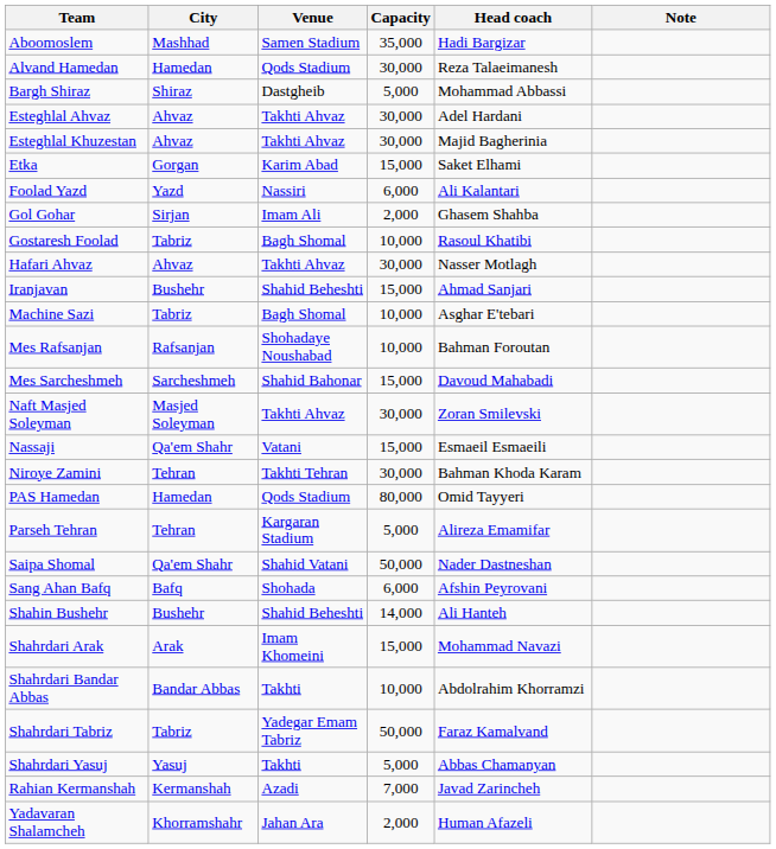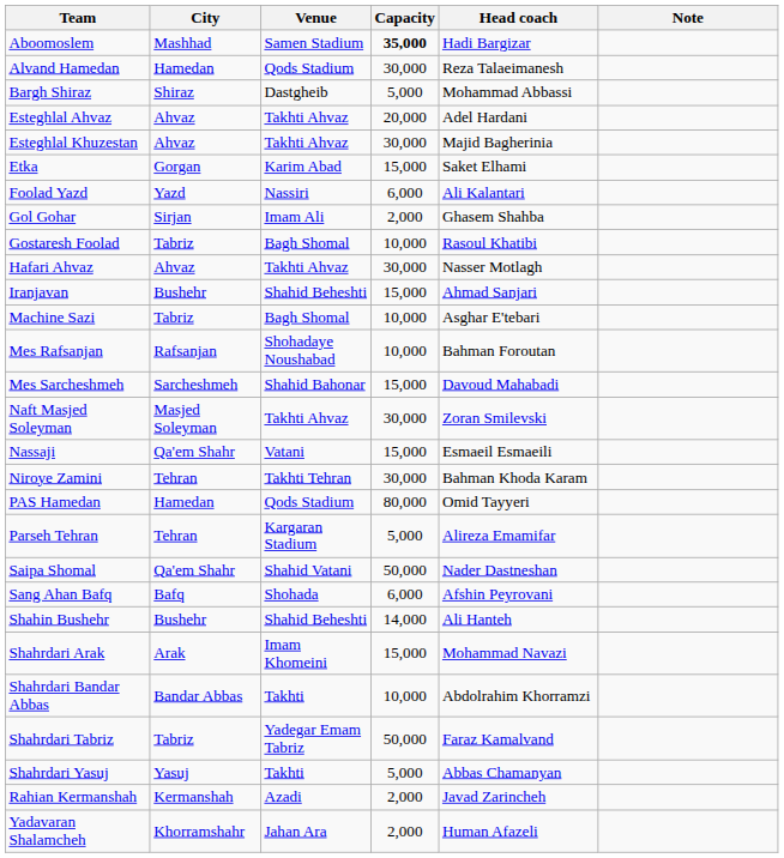 <table class="wikitable" style="text-align: Left;">
 <tr>
 <th width=140>Team</th>
 <th width=105>City</th>
 <th width=105>Venue</th>
 <th width=30>Capacity</th>
 <th width=155>Head coach</th>
 <th width=175>Note</th>
 </tr>
 <tr>
 <td align="left"><a href='#'>Aboomoslem</a></td>
 <td><a href='#'>Mashhad</a></td>
 <td><a href='#'>Samen Stadium</a></td>
-<td align="Center">35,000</td>
+<td align="Center"><strong>35,000</strong></td>
 <td> <a href='#'>Hadi Bargizar</a></td>
 <td></td>
 </tr>
 <tr>
 <td align="left"><a href='#'>Alvand Hamedan</a></td>
 <td><a href='#'>Hamedan</a></td>
 <td><a href='#'>Qods Stadium</a></td>
 <td align="center">30,000</td>
 <td> Reza Talaeimanesh</td>
 <td></td>
 </tr>
 <tr>
 <td align="left"><a href='#'>Bargh Shiraz</a></td>
 <td><a href='#'>Shiraz</a></td>
 <td>Dastgheib</td>
 <td align="center">5,000</td>
 <td> Mohammad Abbassi</td>
 <td></td>
 </tr>
 <tr>
 <td align="left"><a href='#'>Esteghlal Ahvaz</a></td>
 <td><a href='#'>Ahvaz</a></td>
 <td><a href='#'>Takhti Ahvaz</a></td>
-<td align="Center">30,000</td>
+<td align="Center">20,000</td>
 <td> Adel Hardani</td>
 <td></td>
 </tr>
 <tr>
 <td align="left"><a href='#'>Esteghlal Khuzestan</a></td>
 <td><a href='#'>Ahvaz</a></td>
 <td><a href='#'>Takhti Ahvaz</a></td>
 <td align="Center">30,000</td>
 <td> Majid Bagherinia</td>
 <td></td>
 </tr>
 <tr>
 <td align="left"><a href='#'>Etka</a></td>
 <td><a href='#'>Gorgan</a></td>
 <td><a href='#'>Karim Abad</a></td>
 <td align="Center">15,000</td>
 <td> Saket Elhami</td>
 <td></td>
 </tr>
 <tr>
 <td align="left"><a href='#'>Foolad Yazd</a></td>
 <td><a href='#'>Yazd</a></td>
 <td><a href='#'>Nassiri</a></td>
 <td align="Center">6,000</td>
 <td> <a href='#'>Ali Kalantari</a></td>
 <td></td>
 </tr>
 <tr>
 <td align="left"><a href='#'>Gol Gohar</a></td>
 <td><a href='#'>Sirjan</a></td>
 <td><a href='#'>Imam Ali</a></td>
 <td align="Center">2,000</td>
 <td> Ghasem Shahba</td>
 <td></td>
 </tr>
 <tr>
 <td align="left"><a href='#'>Gostaresh Foolad</a></td>
 <td><a href='#'>Tabriz</a></td>
 <td><a href='#'>Bagh Shomal</a></td>
 <td align="Center">10,000</td>
 <td> <a href='#'>Rasoul Khatibi</a></td>
 <td></td>
 </tr>
 <tr>
 <td align="left"><a href='#'>Hafari Ahvaz</a></td>
 <td><a href='#'>Ahvaz</a></td>
 <td><a href='#'>Takhti Ahvaz</a></td>
 <td align="Center">30,000</td>
 <td> Nasser Motlagh</td>
 <td></td>
 </tr>
 <tr>
 <td align="left"><a href='#'>Iranjavan</a></td>
 <td><a href='#'>Bushehr</a></td>
 <td><a href='#'>Shahid Beheshti</a></td>
 <td align="Center">15,000</td>
 <td> <a href='#'>Ahmad Sanjari</a></td>
 <td></td>
 </tr>
 <tr>
 <td align="left"><a href='#'>Machine Sazi</a></td>
 <td><a href='#'>Tabriz</a></td>
 <td><a href='#'>Bagh Shomal</a></td>
 <td align="Center">10,000</td>
 <td> Asghar E'tebari</td>
 <td></td>
 </tr>
 <tr>
 <td align="left"><a href='#'>Mes Rafsanjan</a></td>
 <td><a href='#'>Rafsanjan</a></td>
 <td><a href='#'>Shohadaye Noushabad</a></td>
 <td align="Center">10,000</td>
 <td> Bahman Foroutan</td>
 <td></td>
 </tr>
 <tr>
 <td align="left"><a href='#'>Mes Sarcheshmeh</a></td>
 <td><a href='#'>Sarcheshmeh</a></td>
 <td><a href='#'>Shahid Bahonar</a></td>
 <td align="center">15,000</td>
 <td> <a href='#'>Davoud Mahabadi</a></td>
 <td></td>
 </tr>
 <tr>
 <td align="left"><a href='#'>Naft Masjed Soleyman</a></td>
 <td><a href='#'>Masjed Soleyman</a></td>
 <td><a href='#'>Takhti Ahvaz</a></td>
 <td align="Center">30,000</td>
 <td> <a href='#'>Zoran Smilevski</a></td>
 <td></td>
 </tr>
 <tr>
 <td align="left"><a href='#'>Nassaji</a></td>
 <td><a href='#'>Qa'em Shahr</a></td>
 <td><a href='#'>Vatani</a></td>
 <td align="Center">15,000</td>
 <td> Esmaeil Esmaeili</td>
 <td></td>
 </tr>
 <tr>
 <td align="left"><a href='#'>Niroye Zamini</a></td>
 <td><a href='#'>Tehran</a></td>
 <td><a href='#'>Takhti Tehran</a></td>
 <td align="Center">30,000</td>
 <td> Bahman Khoda Karam</td>
 <td></td>
 </tr>
 <tr>
 <td align="left"><a href='#'>PAS Hamedan</a></td>
 <td><a href='#'>Hamedan</a></td>
 <td><a href='#'>Qods Stadium</a></td>
 <td align="center">80,000</td>
 <td> Omid Tayyeri</td>
 <td></td>
 </tr>
 <tr>
 <td align="left"><a href='#'>Parseh Tehran</a></td>
 <td><a href='#'>Tehran</a></td>
 <td><a href='#'>Kargaran Stadium</a></td>
 <td align="Center">5,000</td>
 <td> <a href='#'>Alireza Emamifar</a></td>
 <td></td>
 </tr>
 <tr>
 <td align="left"><a href='#'>Saipa Shomal</a></td>
 <td><a href='#'>Qa'em Shahr</a></td>
 <td><a href='#'>Shahid Vatani</a></td>
 <td align="Center">50,000</td>
 <td> <a href='#'>Nader Dastneshan</a></td>
 <td></td>
 </tr>
 <tr>
 <td align="left"><a href='#'>Sang Ahan Bafq</a></td>
 <td><a href='#'>Bafq</a></td>
 <td><a href='#'>Shohada</a></td>
 <td align="Center">6,000</td>
 <td> <a href='#'>Afshin Peyrovani</a></td>
 <td></td>
 </tr>
 <tr>
 <td align="left"><a href='#'>Shahin Bushehr</a></td>
 <td><a href='#'>Bushehr</a></td>
 <td><a href='#'>Shahid Beheshti</a></td>
 <td align="center">14,000</td>
 <td> <a href='#'>Ali Hanteh</a></td>
 <td></td>
 </tr>
 <tr>
 <td align="left"><a href='#'>Shahrdari Arak</a></td>
 <td><a href='#'>Arak</a></td>
 <td><a href='#'>Imam Khomeini</a></td>
 <td align="Center">15,000</td>
 <td> <a href='#'>Mohammad Navazi</a></td>
 <td></td>
 </tr>
 <tr>
 <td align="left"><a href='#'>Shahrdari Bandar Abbas</a></td>
 <td><a href='#'>Bandar Abbas</a></td>
 <td><a href='#'>Takhti</a></td>
 <td align="Center">10,000</td>
 <td> Abdolrahim Khorramzi</td>
 <td></td>
 </tr>
 <tr>
 <td align="left"><a href='#'>Shahrdari Tabriz</a></td>
 <td><a href='#'>Tabriz</a></td>
 <td><a href='#'>Yadegar Emam Tabriz</a></td>
 <td align="center">50,000</td>
 <td> <a href='#'>Faraz Kamalvand</a></td>
 <td></td>
 </tr>
 <tr>
 <td align="left"><a href='#'>Shahrdari Yasuj</a></td>
 <td><a href='#'>Yasuj</a></td>
 <td><a href='#'>Takhti</a></td>
 <td align="Center">5,000</td>
 <td> <a href='#'>Abbas Chamanyan</a></td>
 <td></td>
 </tr>
 <tr>
 <td align="left"><a href='#'>Rahian Kermanshah</a></td>
 <td><a href='#'>Kermanshah</a></td>
 <td><a href='#'>Azadi</a></td>
-<td align="Center">7,000</td>
+<td align="Center">2,000</td>
 <td> <a href='#'>Javad Zarincheh</a></td>
 <td></td>
 </tr>
 <tr>
 <td align="left"><a href='#'>Yadavaran Shalamcheh</a></td>
 <td><a href='#'>Khorramshahr</a></td>
 <td><a href='#'>Jahan Ara</a></td>
 <td align="Center">2,000</td>
 <td> <a href='#'>Human Afazeli</a></td>
 <td></td>
 </tr>
 </table>
